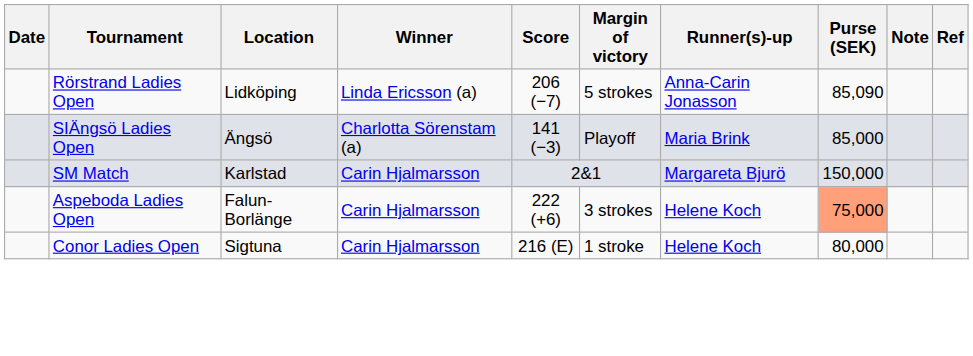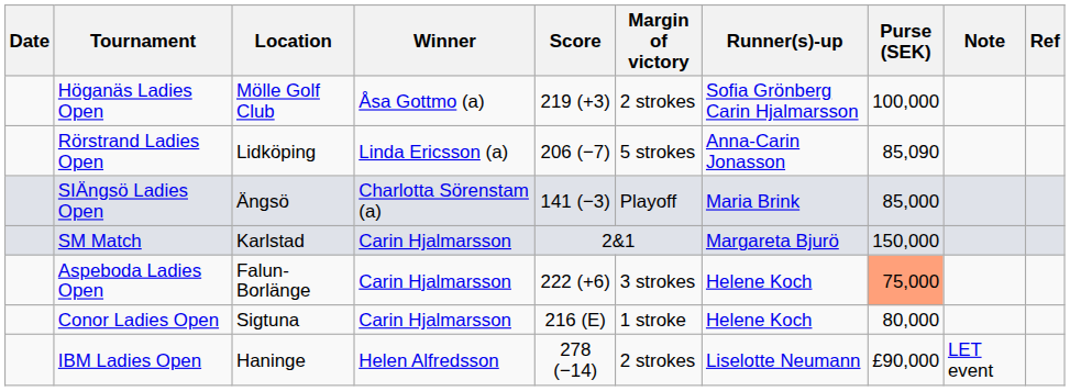 <table class="wikitable" style="font-size:95%;">
 <tr>
 <th>Date</th>
 <th>Tournament</th>
 <th>Location</th>
 <th>Winner</th>
 <th>Score</th>
 <th>Margin of<br>victory</th>
 <th>Runner(s)-up</th>
 <th>Purse<br>(SEK)</th>
 <th>Note</th>
 <th>Ref</th>
+</tr>
+<tr>
+<td></td>
+<td><a href='#'>Höganäs Ladies Open</a></td>
+<td><a href='#'>Mölle Golf Club</a></td>
+<td> <a href='#'>Åsa Gottmo</a> (a)</td>
+<td align=center>219 (+3)</td>
+<td>2 strokes</td>
+<td> <a href='#'>Sofia Grönberg</a><br> <a href='#'>Carin Hjalmarsson</a></td>
+<td align=right>100,000</td>
+<td></td>
+<td></td>
 </tr>
 <tr>
 <td></td>
 <td><a href='#'>Rörstrand Ladies Open</a></td>
 <td>Lidköping</td>
 <td> <a href='#'>Linda Ericsson</a> (a)</td>
 <td align=center>206 (−7)</td>
 <td>5 strokes</td>
 <td> <a href='#'>Anna-Carin Jonasson</a></td>
 <td align=right>85,090</td>
 <td></td>
 <td></td>
 </tr>
 <tr style="background:#dfe2e9;">
 <td></td>
 <td><a href='#'>SI</a><a href='#'>Ängsö Ladies Open</a></td>
 <td>Ängsö</td>
 <td> <a href='#'>Charlotta Sörenstam</a> (a)</td>
 <td align=center>141 (−3)</td>
 <td>Playoff</td>
 <td> <a href='#'>Maria Brink</a></td>
 <td align=right>85,000</td>
 <td></td>
 <td></td>
 </tr>
 <tr style="background:#dfe2e9;">
 <td></td>
 <td><a href='#'>SM Match</a></td>
 <td>Karlstad</td>
 <td> <a href='#'>Carin Hjalmarsson</a></td>
 <td colspan=2 align=center>2&1</td>
 <td> <a href='#'>Margareta Bjurö</a></td>
 <td align=right>150,000</td>
 <td></td>
 <td></td>
 </tr>
 <tr>
 <td></td>
 <td><a href='#'>Aspeboda Ladies Open</a></td>
 <td>Falun-Borlänge</td>
 <td> <a href='#'>Carin Hjalmarsson</a></td>
 <td align=center>222 (+6)</td>
 <td>3 strokes</td>
 <td> <a href='#'>Helene Koch</a></td>
 <td align=right style="background: lightsalmon;">75,000</td>
 <td></td>
 <td></td>
 </tr>
 <tr>
 <td></td>
 <td><a href='#'>Conor Ladies Open</a></td>
 <td>Sigtuna</td>
 <td> <a href='#'>Carin Hjalmarsson</a></td>
 <td align=center>216 (E)</td>
 <td>1 stroke</td>
 <td> <a href='#'>Helene Koch</a></td>
 <td align=right>80,000</td>
 <td></td>
 <td></td>
 </tr>
+<tr>
+<td></td>
+<td><a href='#'>IBM Ladies Open</a></td>
+<td>Haninge</td>
+<td> <a href='#'>Helen Alfredsson</a></td>
+<td align=center>278 (−14)</td>
+<td>2 strokes</td>
+<td> <a href='#'>Liselotte Neumann</a></td>
+<td align=right>£90,000</td>
+<td><a href='#'>LET</a> event</td>
+<td></td>
+</tr>
 </table>
